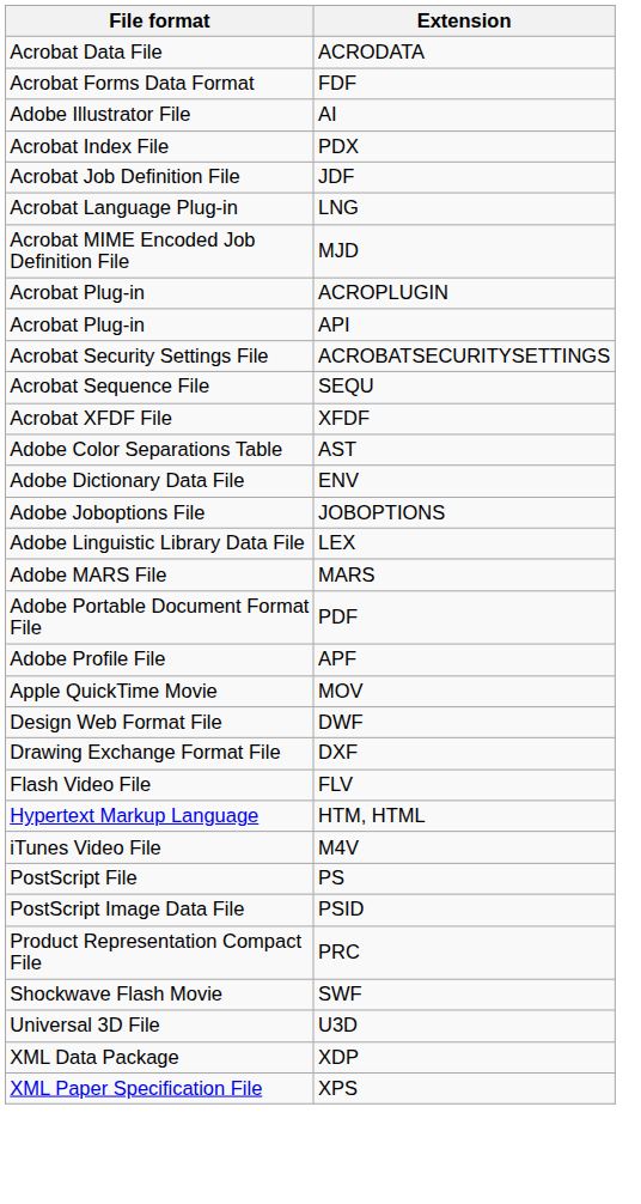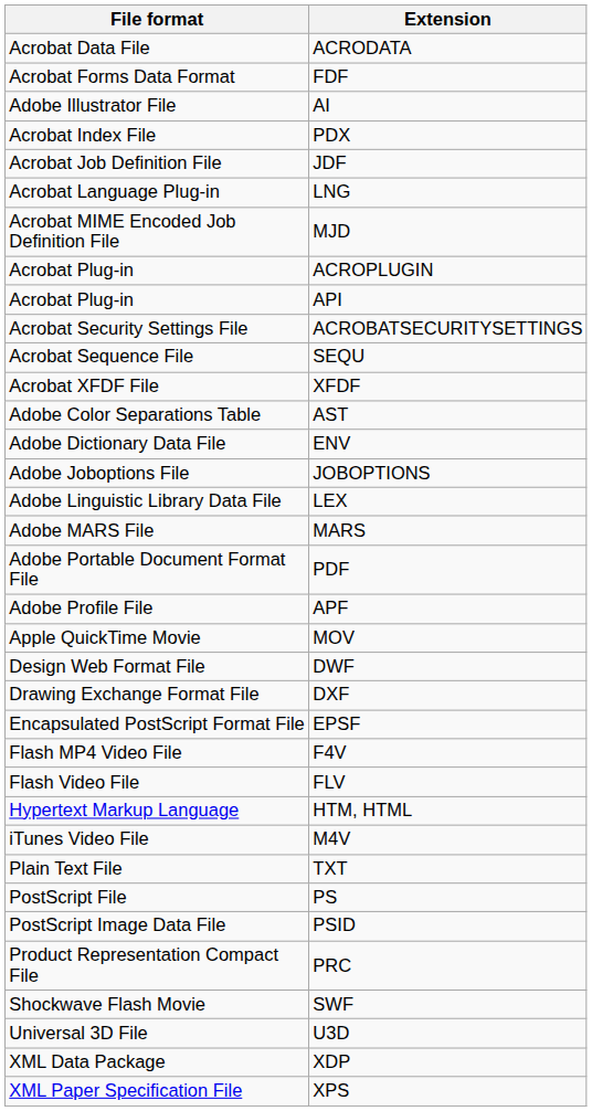 <table class="wikitable" style="text-align:left">
 <tr>
 <th>File format</th>
 <th>Extension</th>
 </tr>
 <tr>
 <td>Acrobat Data File</td>
 <td>ACRODATA</td>
 </tr>
 <tr>
 <td>Acrobat Forms Data Format</td>
 <td>FDF</td>
 </tr>
 <tr>
 <td>Adobe Illustrator File</td>
 <td>AI</td>
 </tr>
 <tr>
 <td>Acrobat Index File</td>
 <td>PDX</td>
 </tr>
 <tr>
 <td>Acrobat Job Definition File</td>
 <td>JDF</td>
 </tr>
 <tr>
 <td>Acrobat Language Plug-in</td>
 <td>LNG</td>
 </tr>
 <tr>
 <td>Acrobat MIME Encoded Job<br>Definition File</td>
 <td>MJD</td>
 </tr>
 <tr>
 <td>Acrobat Plug-in</td>
 <td>ACROPLUGIN</td>
 </tr>
 <tr>
 <td>Acrobat Plug-in</td>
 <td>API</td>
 </tr>
 <tr>
 <td>Acrobat Security Settings File</td>
 <td>ACROBATSECURITYSETTINGS</td>
 </tr>
 <tr>
 <td>Acrobat Sequence File</td>
 <td>SEQU</td>
 </tr>
 <tr>
 <td>Acrobat XFDF File</td>
 <td>XFDF</td>
 </tr>
 <tr>
 <td>Adobe Color Separations Table</td>
 <td>AST</td>
 </tr>
 <tr>
 <td>Adobe Dictionary Data File</td>
 <td>ENV</td>
 </tr>
 <tr>
 <td>Adobe Joboptions File</td>
 <td>JOBOPTIONS</td>
 </tr>
 <tr>
 <td>Adobe Linguistic Library Data File</td>
 <td>LEX</td>
 </tr>
 <tr>
 <td>Adobe MARS File</td>
 <td>MARS</td>
 </tr>
 <tr>
 <td>Adobe Portable Document Format<br>File</td>
 <td>PDF</td>
 </tr>
 <tr>
 <td>Adobe Profile File</td>
 <td>APF</td>
 </tr>
 <tr>
 <td>Apple QuickTime Movie</td>
 <td>MOV</td>
 </tr>
 <tr>
 <td>Design Web Format File</td>
 <td>DWF</td>
 </tr>
 <tr>
 <td>Drawing Exchange Format File</td>
 <td>DXF</td>
 </tr>
 <tr>
+<td>Encapsulated PostScript Format File</td>
+<td>EPSF</td>
+</tr>
+<tr>
+<td>Flash MP4 Video File</td>
+<td>F4V</td>
+</tr>
+<tr>
 <td>Flash Video File</td>
 <td>FLV</td>
 </tr>
 <tr>
 <td><a href='#'>Hypertext Markup Language</a></td>
 <td>HTM, HTML</td>
 </tr>
 <tr>
 <td>iTunes Video File</td>
 <td>M4V</td>
+</tr>
+<tr>
+<td>Plain Text File</td>
+<td>TXT</td>
 </tr>
 <tr>
 <td>PostScript File</td>
 <td>PS</td>
 </tr>
 <tr>
 <td>PostScript Image Data File</td>
 <td>PSID</td>
 </tr>
 <tr>
 <td>Product Representation Compact<br>File</td>
 <td>PRC</td>
 </tr>
 <tr>
 <td>Shockwave Flash Movie</td>
 <td>SWF</td>
 </tr>
 <tr>
 <td>Universal 3D File</td>
 <td>U3D</td>
 </tr>
 <tr>
 <td>XML Data Package</td>
 <td>XDP</td>
 </tr>
 <tr>
 <td><a href='#'>XML Paper Specification File</a></td>
 <td>XPS</td>
 </tr>
 </table>
